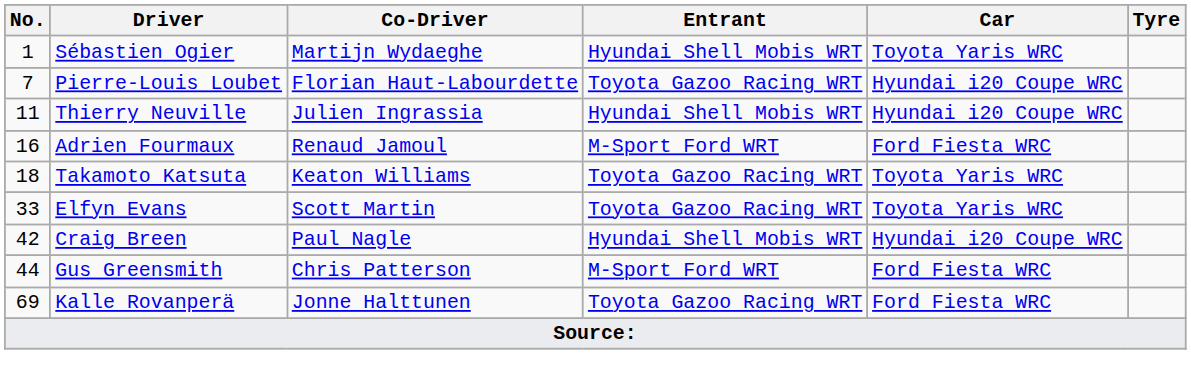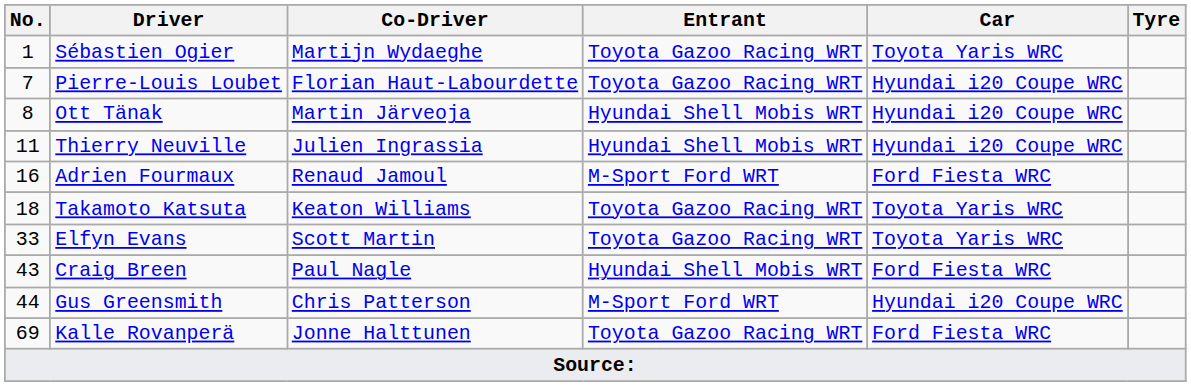 <table class="wikitable" style="font-size: 85%;">
 <tr>
 <th>No.</th>
 <th>Driver</th>
 <th>Co-Driver</th>
 <th>Entrant</th>
 <th>Car</th>
 <th>Tyre</th>
 </tr>
 <tr>
 <td align="center">1</td>
 <td> <a href='#'>Sébastien Ogier</a></td>
 <td> <a href='#'>Martijn Wydaeghe</a></td>
-<td> <a href='#'>Hyundai Shell Mobis WRT</a></td>
+<td> <a href='#'>Toyota Gazoo Racing WRT</a></td>
 <td><a href='#'>Toyota Yaris WRC</a></td>
 <td align="center"></td>
 </tr>
 <tr>
 <td align="center">7</td>
 <td> <a href='#'>Pierre-Louis Loubet</a></td>
 <td> <a href='#'>Florian Haut-Labourdette</a></td>
 <td> <a href='#'>Toyota Gazoo Racing WRT</a></td>
 <td><a href='#'>Hyundai i20 Coupe WRC</a></td>
+<td align="center"></td>
+</tr>
+<tr>
+<td align="center">8</td>
+<td> <a href='#'>Ott Tänak</a></td>
+<td> <a href='#'>Martin Järveoja</a></td>
+<td> <a href='#'>Hyundai Shell Mobis WRT</a></td>
+<td nowrap><a href='#'>Hyundai i20 Coupe WRC</a></td>
 <td align="center"></td>
 </tr>
 <tr>
 <td align="center">11</td>
 <td> <a href='#'>Thierry Neuville</a></td>
 <td> <a href='#'>Julien Ingrassia</a></td>
 <td> <a href='#'>Hyundai Shell Mobis WRT</a></td>
 <td><a href='#'>Hyundai i20 Coupe WRC</a></td>
 <td align="center"></td>
 </tr>
 <tr>
 <td align="center">16</td>
 <td> <a href='#'>Adrien Fourmaux</a></td>
 <td> <a href='#'>Renaud Jamoul</a></td>
 <td> <a href='#'>M-Sport Ford WRT</a></td>
 <td><a href='#'>Ford Fiesta WRC</a></td>
 <td align="center"></td>
 </tr>
 <tr>
 <td align="center">18</td>
 <td> <a href='#'>Takamoto Katsuta</a></td>
 <td> <a href='#'>Keaton Williams</a></td>
 <td> <a href='#'>Toyota Gazoo Racing WRT</a></td>
 <td><a href='#'>Toyota Yaris WRC</a></td>
 <td align="center"></td>
 </tr>
 <tr>
 <td align="center">33</td>
 <td> <a href='#'>Elfyn Evans</a></td>
 <td> <a href='#'>Scott Martin</a></td>
 <td> <a href='#'>Toyota Gazoo Racing WRT</a></td>
 <td><a href='#'>Toyota Yaris WRC</a></td>
 <td align="center"></td>
 </tr>
 <tr>
-<td align="center">42</td>
+<td align="center">43</td>
 <td> <a href='#'>Craig Breen</a></td>
 <td> <a href='#'>Paul Nagle</a></td>
 <td> <a href='#'>Hyundai Shell Mobis WRT</a></td>
-<td><a href='#'>Hyundai i20 Coupe WRC</a></td>
+<td><a href='#'>Ford Fiesta WRC</a></td>
 <td align="center"></td>
 </tr>
 <tr>
 <td align="center">44</td>
 <td> <a href='#'>Gus Greensmith</a></td>
 <td> <a href='#'>Chris Patterson</a></td>
 <td> <a href='#'>M-Sport Ford WRT</a></td>
-<td><a href='#'>Ford Fiesta WRC</a></td>
+<td><a href='#'>Hyundai i20 Coupe WRC</a></td>
 <td align="center"></td>
 </tr>
 <tr>
 <td align="center">69</td>
 <td> <a href='#'>Kalle Rovanperä</a></td>
 <td> <a href='#'>Jonne Halttunen</a></td>
 <td> <a href='#'>Toyota Gazoo Racing WRT</a></td>
 <td><a href='#'>Ford Fiesta WRC</a></td>
 <td align="center"></td>
 </tr>
 <tr>
 <td colspan="6" style="background-color:#EAECF0;text-align:center"><strong>Source:</strong></td>
 </tr>
 </table>
